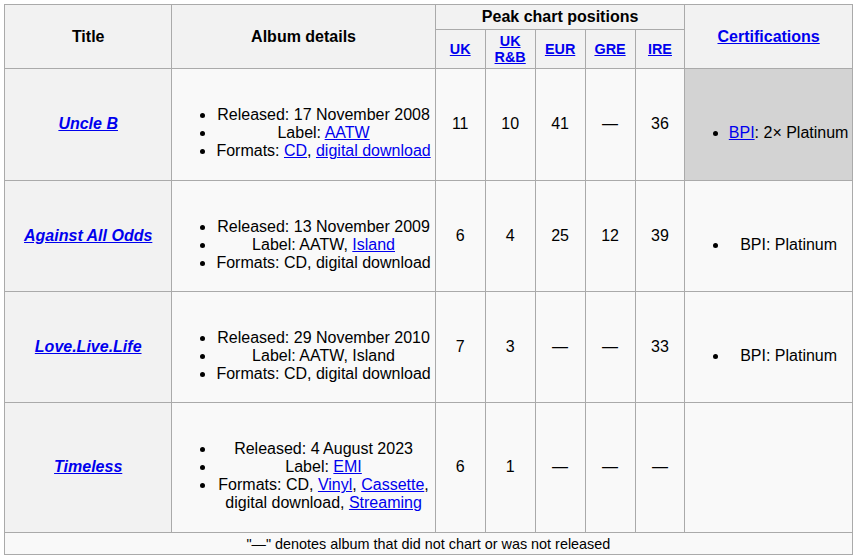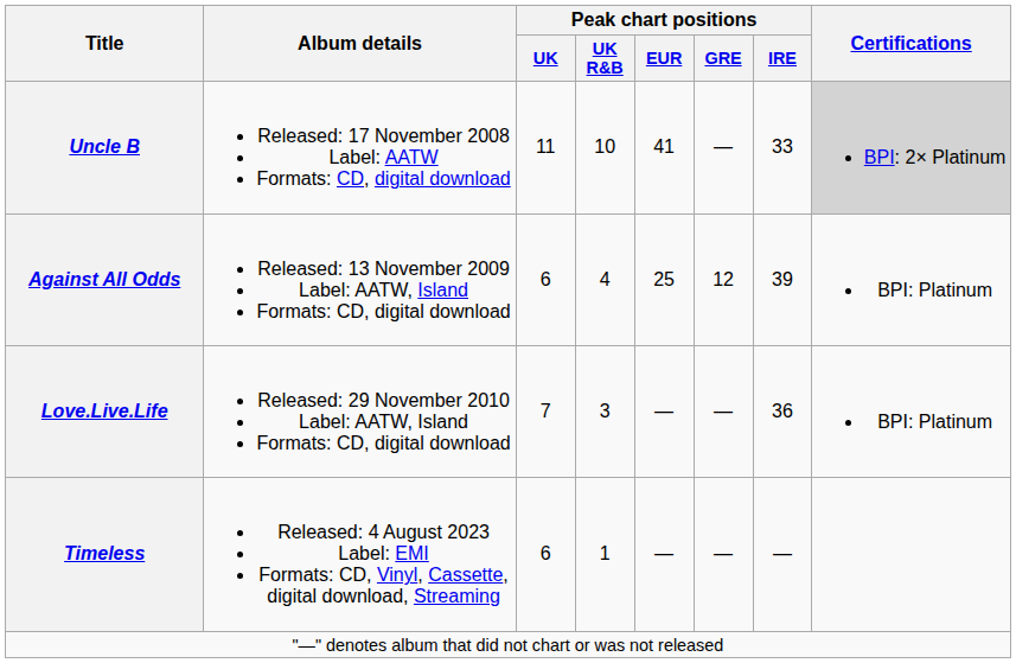 <table class="wikitable plainrowheaders" style="text-align:center;" border="1">
 <tr>
 <th scope="col" rowspan="2" style="width:10em;">Title</th>
 <th scope="col" rowspan="2" style="width:16em;">Album details</th>
 <th scope="col" colspan="5">Peak chart positions</th>
 <th scope="col" rowspan="2" style="width:10em;"><a href='#'>Certifications</a></th>
 </tr>
 <tr>
 <th scope="col" style="width:3em;font-size:90%;"><a href='#'>UK</a><br></th>
 <th scope="col" style="width:3em;font-size:90%;"><a href='#'>UK R&B</a><br></th>
 <th scope="col" style="width:3em;font-size:90%;"><a href='#'>EUR</a><br></th>
 <th scope="col" style="width:3em;font-size:90%;"><a href='#'>GRE</a><br></th>
 <th scope="col" style="width:3em;font-size:90%;"><a href='#'>IRE</a><br></th>
 </tr>
 <tr>
 <th scope="row"><em><a href='#'>Uncle B</a></em></th>
 <td><br><ul><li>Released: 17 November 2008</li><li>Label: <a href='#'>AATW</a></li><li>Formats: <a href='#'>CD</a>, <a href='#'>digital download</a></li></ul></td>
 <td>11</td>
 <td>10</td>
 <td>41</td>
 <td>—</td>
-<td>36</td>
+<td>33</td>
 <td style="background: lightgrey;"><br><ul><li><a href='#'>BPI</a>: 2× Platinum</li></ul></td>
 </tr>
 <tr>
 <th scope="row"><em><a href='#'>Against All Odds</a></em></th>
 <td><br><ul><li>Released: 13 November 2009</li><li>Label: AATW, <a href='#'>Island</a></li><li>Formats: CD, digital download</li></ul></td>
 <td>6</td>
 <td>4</td>
 <td>25</td>
 <td>12</td>
 <td>39</td>
 <td><br><ul><li>BPI: Platinum</li></ul></td>
 </tr>
 <tr>
 <th scope="row"><em><a href='#'>Love.Live.Life</a></em></th>
 <td><br><ul><li>Released: 29 November 2010</li><li>Label: AATW, Island</li><li>Formats: CD, digital download</li></ul></td>
 <td>7</td>
 <td>3</td>
 <td>—</td>
 <td>—</td>
-<td>33</td>
+<td>36</td>
 <td><br><ul><li>BPI: Platinum</li></ul></td>
 </tr>
 <tr>
 <th scope="row"><em><a href='#'>Timeless</a></em></th>
 <td><br><ul><li>Released: 4 August 2023</li><li>Label: <a href='#'>EMI</a></li><li>Formats: CD, <a href='#'>Vinyl</a>, <a href='#'>Cassette</a>,  digital download, <a href='#'>Streaming</a></li></ul></td>
 <td>6</td>
 <td>1</td>
 <td>—</td>
 <td>—</td>
 <td>—</td>
 <td></td>
 </tr>
 <tr>
 <td colspan="14" style="font-size:90%">"—" denotes album that did not chart or was not released</td>
 </tr>
 </table>
